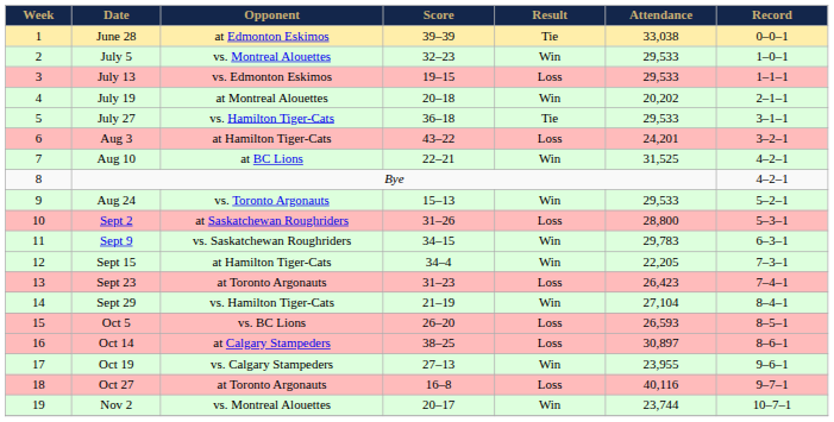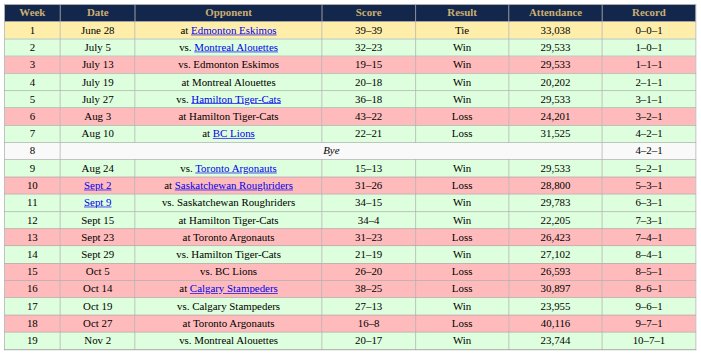 <table class="wikitable sortable sortable">
 <tr>
 <th style="background:#13264B;color:#C9AF74;" width="6%">Week</th>
 <th style="background:#13264B;color:#C9AF74;" width="8%">Date</th>
 <th style="background:#13264B;color:#C9AF74;" width="20%">Opponent</th>
 <th style="background:#13264B;color:#C9AF74;" width="10%">Score</th>
 <th style="background:#13264B;color:#C9AF74;" width="10%">Result</th>
 <th style="background:#13264B;color:#C9AF74;" width="10%">Attendance</th>
 <th style="background:#13264B;color:#C9AF74;" width="10%">Record</th>
 </tr>
 <tr align="center" bgcolor="#ffeeaa">
 <td>1</td>
 <td>June 28</td>
 <td>at <a href='#'>Edmonton Eskimos</a></td>
 <td>39–39</td>
 <td>Tie</td>
 <td>33,038</td>
 <td>0–0–1</td>
 </tr>
 <tr align="center" bgcolor="#ddffdd">
 <td>2</td>
 <td>July 5</td>
 <td>vs. <a href='#'>Montreal Alouettes</a></td>
 <td>32–23</td>
 <td>Win</td>
 <td>29,533</td>
 <td>1–0–1</td>
 </tr>
 <tr align="center" bgcolor="#ffbbbb">
 <td>3</td>
 <td>July 13</td>
 <td>vs. Edmonton Eskimos</td>
 <td>19–15</td>
-<td>Loss</td>
+<td>Win</td>
 <td>29,533</td>
 <td>1–1–1</td>
 </tr>
 <tr align="center" bgcolor="#ddffdd">
 <td>4</td>
 <td>July 19</td>
 <td>at Montreal Alouettes</td>
 <td>20–18</td>
 <td>Win</td>
 <td>20,202</td>
 <td>2–1–1</td>
 </tr>
 <tr align="center" bgcolor="#ddffdd">
 <td>5</td>
 <td>July 27</td>
 <td>vs. <a href='#'>Hamilton Tiger-Cats</a></td>
 <td>36–18</td>
-<td>Tie</td>
+<td>Win</td>
 <td>29,533</td>
 <td>3–1–1</td>
 </tr>
 <tr align="center" bgcolor="#ffbbbb">
 <td>6</td>
 <td>Aug 3</td>
 <td>at Hamilton Tiger-Cats</td>
 <td>43–22</td>
 <td>Loss</td>
 <td>24,201</td>
 <td>3–2–1</td>
 </tr>
 <tr align="center" bgcolor="#ddffdd">
 <td>7</td>
 <td>Aug 10</td>
 <td>at <a href='#'>BC Lions</a></td>
 <td>22–21</td>
-<td>Win</td>
+<td>Loss</td>
 <td>31,525</td>
 <td>4–2–1</td>
 </tr>
 <tr align="center">
 <td>8</td>
 <td colSpan=5 align="center"><em>Bye</em></td>
 <td>4–2–1</td>
 </tr>
 <tr align="center" bgcolor="#ddffdd">
 <td>9</td>
 <td>Aug 24</td>
 <td>vs. <a href='#'>Toronto Argonauts</a></td>
 <td>15–13</td>
 <td>Win</td>
 <td>29,533</td>
 <td>5–2–1</td>
 </tr>
 <tr align="center" bgcolor="#ffbbbb">
 <td>10</td>
 <td><a href='#'>Sept 2</a></td>
 <td>at <a href='#'>Saskatchewan Roughriders</a></td>
 <td>31–26</td>
 <td>Loss</td>
 <td>28,800</td>
 <td>5–3–1</td>
 </tr>
 <tr align="center" bgcolor="#ddffdd">
 <td>11</td>
 <td><a href='#'>Sept 9</a></td>
 <td>vs. Saskatchewan Roughriders</td>
 <td>34–15</td>
 <td>Win</td>
 <td>29,783</td>
 <td>6–3–1</td>
 </tr>
 <tr align="center" bgcolor="#ddffdd">
 <td>12</td>
 <td>Sept 15</td>
 <td>at Hamilton Tiger-Cats</td>
 <td>34–4</td>
 <td>Win</td>
 <td>22,205</td>
 <td>7–3–1</td>
 </tr>
 <tr align="center" bgcolor="#ffbbbb">
 <td>13</td>
 <td>Sept 23</td>
 <td>at Toronto Argonauts</td>
 <td>31–23</td>
 <td>Loss</td>
 <td>26,423</td>
 <td>7–4–1</td>
 </tr>
 <tr align="center" bgcolor="#ddffdd">
 <td>14</td>
 <td>Sept 29</td>
 <td>vs. Hamilton Tiger-Cats</td>
 <td>21–19</td>
 <td>Win</td>
-<td>27,104</td>
+<td>27,102</td>
 <td>8–4–1</td>
 </tr>
 <tr align="center" bgcolor="ffbbbb">
 <td>15</td>
 <td>Oct 5</td>
 <td>vs. BC Lions</td>
 <td>26–20</td>
 <td>Loss</td>
 <td>26,593</td>
 <td>8–5–1</td>
 </tr>
 <tr align="center" bgcolor="#ffbbbb">
 <td>16</td>
 <td>Oct 14</td>
 <td>at <a href='#'>Calgary Stampeders</a></td>
 <td>38–25</td>
 <td>Loss</td>
 <td>30,897</td>
 <td>8–6–1</td>
 </tr>
 <tr align="center" bgcolor="ddffdd">
 <td>17</td>
 <td>Oct 19</td>
 <td>vs. Calgary Stampeders</td>
 <td>27–13</td>
 <td>Win</td>
 <td>23,955</td>
 <td>9–6–1</td>
 </tr>
 <tr align="center" bgcolor="#ffbbbb">
 <td>18</td>
 <td>Oct 27</td>
 <td>at Toronto Argonauts</td>
 <td>16–8</td>
 <td>Loss</td>
 <td>40,116</td>
 <td>9–7–1</td>
 </tr>
 <tr align="center" bgcolor="#ddffdd">
 <td>19</td>
 <td>Nov 2</td>
 <td>vs. Montreal Alouettes</td>
 <td>20–17</td>
 <td>Win</td>
 <td>23,744</td>
 <td>10–7–1</td>
 </tr>
 <tr>
 </tr>
 </table>
